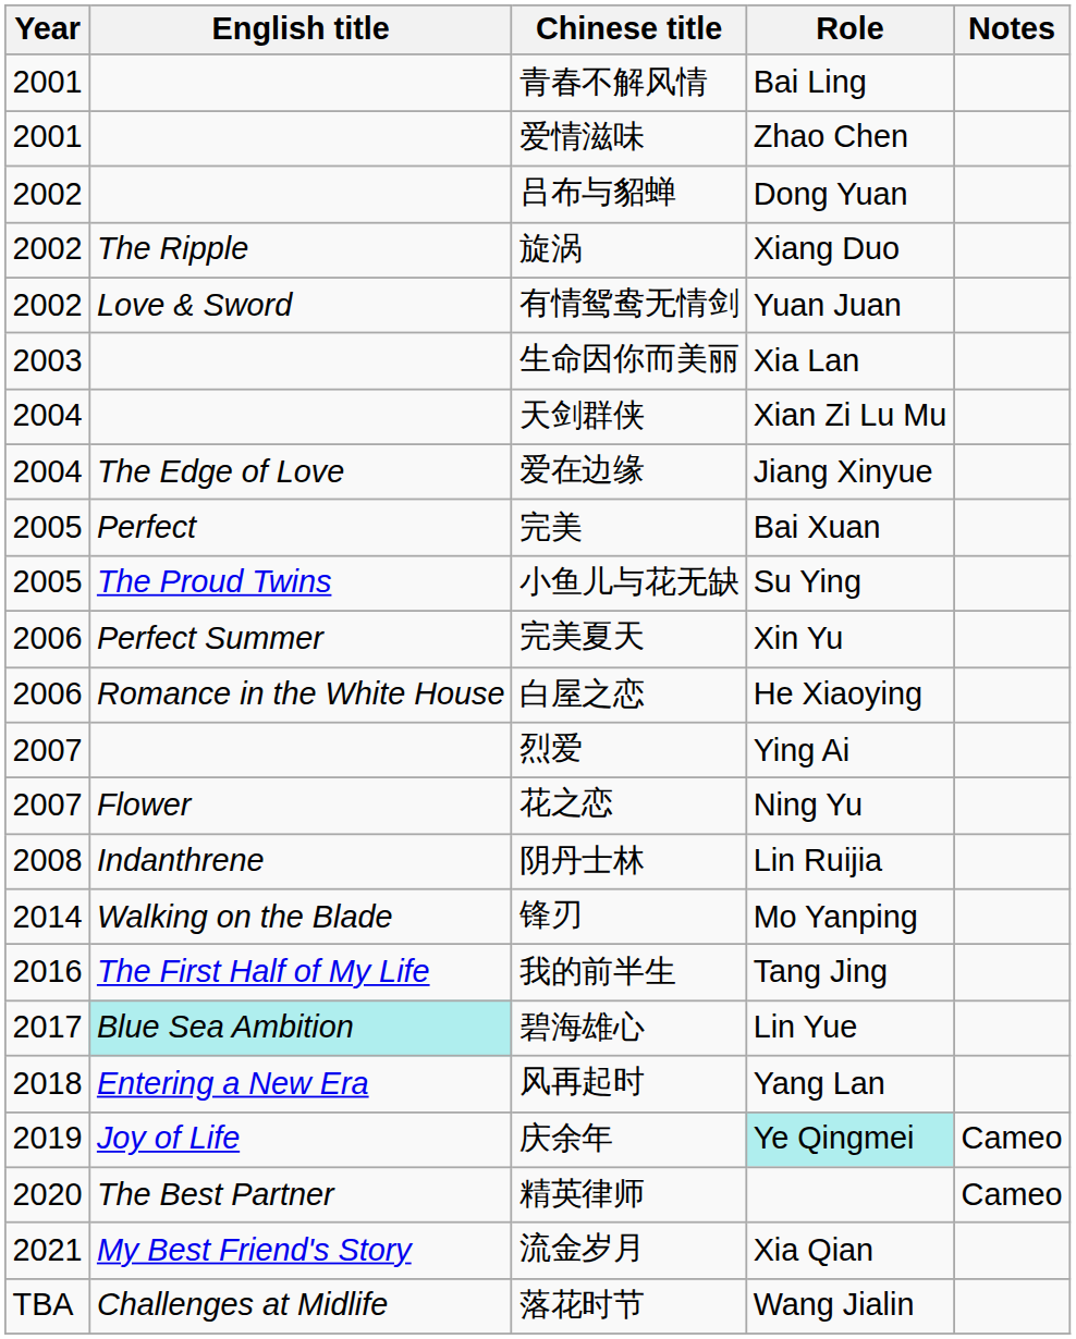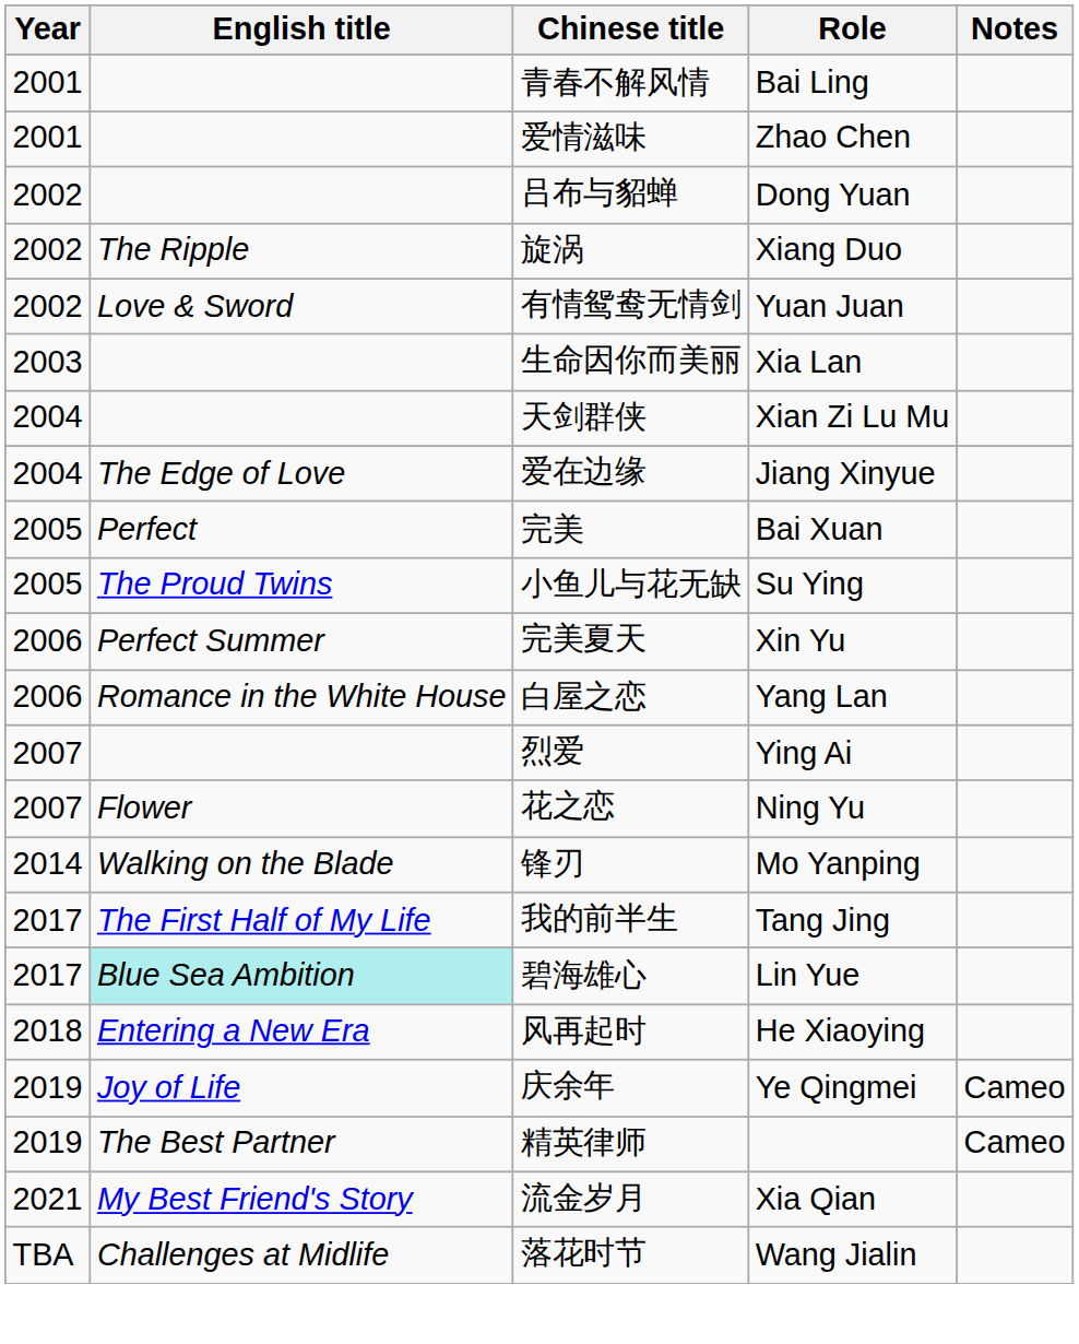 <table class="wikitable sortable">
 <tr>
 <th>Year</th>
 <th>English title</th>
 <th>Chinese title</th>
 <th>Role</th>
 <th class="unsortable">Notes</th>
 </tr>
 <tr>
 <td>2001</td>
 <td></td>
 <td>青春不解风情</td>
 <td>Bai Ling</td>
 <td></td>
 </tr>
 <tr>
 <td>2001</td>
 <td></td>
 <td>爱情滋味</td>
 <td>Zhao Chen</td>
 <td></td>
 </tr>
 <tr>
 <td>2002</td>
 <td></td>
 <td>吕布与貂蝉</td>
 <td>Dong Yuan</td>
 <td></td>
 </tr>
 <tr>
 <td>2002</td>
 <td><em>The Ripple</em></td>
 <td>旋涡</td>
 <td>Xiang Duo</td>
 <td></td>
 </tr>
 <tr>
 <td>2002</td>
 <td><em>Love & Sword</em></td>
 <td>有情鸳鸯无情剑</td>
 <td>Yuan Juan</td>
 <td></td>
 </tr>
 <tr>
 <td>2003</td>
 <td></td>
 <td>生命因你而美丽</td>
 <td>Xia Lan</td>
 <td></td>
 </tr>
 <tr>
 <td>2004</td>
 <td></td>
 <td>天剑群侠</td>
 <td>Xian Zi Lu Mu</td>
 <td></td>
 </tr>
 <tr>
 <td>2004</td>
 <td><em>The Edge of Love</em></td>
 <td>爱在边缘</td>
 <td>Jiang Xinyue</td>
 <td></td>
 </tr>
 <tr>
 <td>2005</td>
 <td><em>Perfect</em></td>
 <td>完美</td>
 <td>Bai Xuan</td>
 <td></td>
 </tr>
 <tr>
 <td>2005</td>
 <td><em><a href='#'>The Proud Twins</a></em></td>
 <td>小鱼儿与花无缺</td>
 <td>Su Ying</td>
 <td></td>
 </tr>
 <tr>
 <td>2006</td>
 <td><em>Perfect Summer</em></td>
 <td>完美夏天</td>
 <td>Xin Yu</td>
 <td></td>
 </tr>
 <tr>
 <td>2006</td>
 <td><em>Romance in the White House</em></td>
 <td>白屋之恋</td>
-<td>He Xiaoying</td>
+<td>Yang Lan</td>
 <td></td>
 </tr>
 <tr>
 <td>2007</td>
 <td></td>
 <td>烈爱</td>
 <td>Ying Ai</td>
 <td></td>
 </tr>
 <tr>
 <td>2007</td>
 <td><em>Flower</em></td>
 <td>花之恋</td>
 <td>Ning Yu</td>
 <td></td>
 </tr>
 <tr>
-<td>2008</td>
-<td><em>Indanthrene</em></td>
-<td>阴丹士林</td>
-<td>Lin Ruijia</td>
-<td></td>
-</tr>
-<tr>
 <td>2014</td>
 <td><em>Walking on the Blade</em></td>
 <td>锋刃</td>
 <td>Mo Yanping</td>
 <td></td>
 </tr>
 <tr>
-<td>2016</td>
+<td>2017</td>
 <td><em><a href='#'>The First Half of My Life</a></em></td>
 <td>我的前半生</td>
 <td>Tang Jing</td>
 <td></td>
 </tr>
 <tr>
 <td>2017</td>
 <td style="background: paleturquoise;"><em>Blue Sea Ambition</em></td>
 <td>碧海雄心</td>
 <td>Lin Yue</td>
 <td></td>
 </tr>
 <tr>
 <td>2018</td>
 <td><em><a href='#'>Entering a New Era</a></em></td>
 <td>风再起时</td>
-<td>Yang Lan</td>
+<td>He Xiaoying</td>
 <td></td>
 </tr>
 <tr>
 <td>2019</td>
 <td><em><a href='#'>Joy of Life</a></em></td>
 <td>庆余年</td>
-<td style="background: paleturquoise;">Ye Qingmei</td>
+<td>Ye Qingmei</td>
 <td>Cameo</td>
 </tr>
 <tr>
-<td>2020</td>
+<td>2019</td>
 <td><em>The Best Partner</em></td>
 <td>精英律师</td>
 <td></td>
 <td>Cameo</td>
 </tr>
 <tr>
 <td>2021</td>
 <td><em><a href='#'>My Best Friend's Story</a></em></td>
 <td>流金岁月</td>
 <td>Xia Qian</td>
 <td></td>
 </tr>
 <tr>
 <td>TBA</td>
 <td><em>Challenges at Midlife</em></td>
 <td>落花时节</td>
 <td>Wang Jialin</td>
 <td></td>
 </tr>
 <tr>
 </tr>
 </table>
